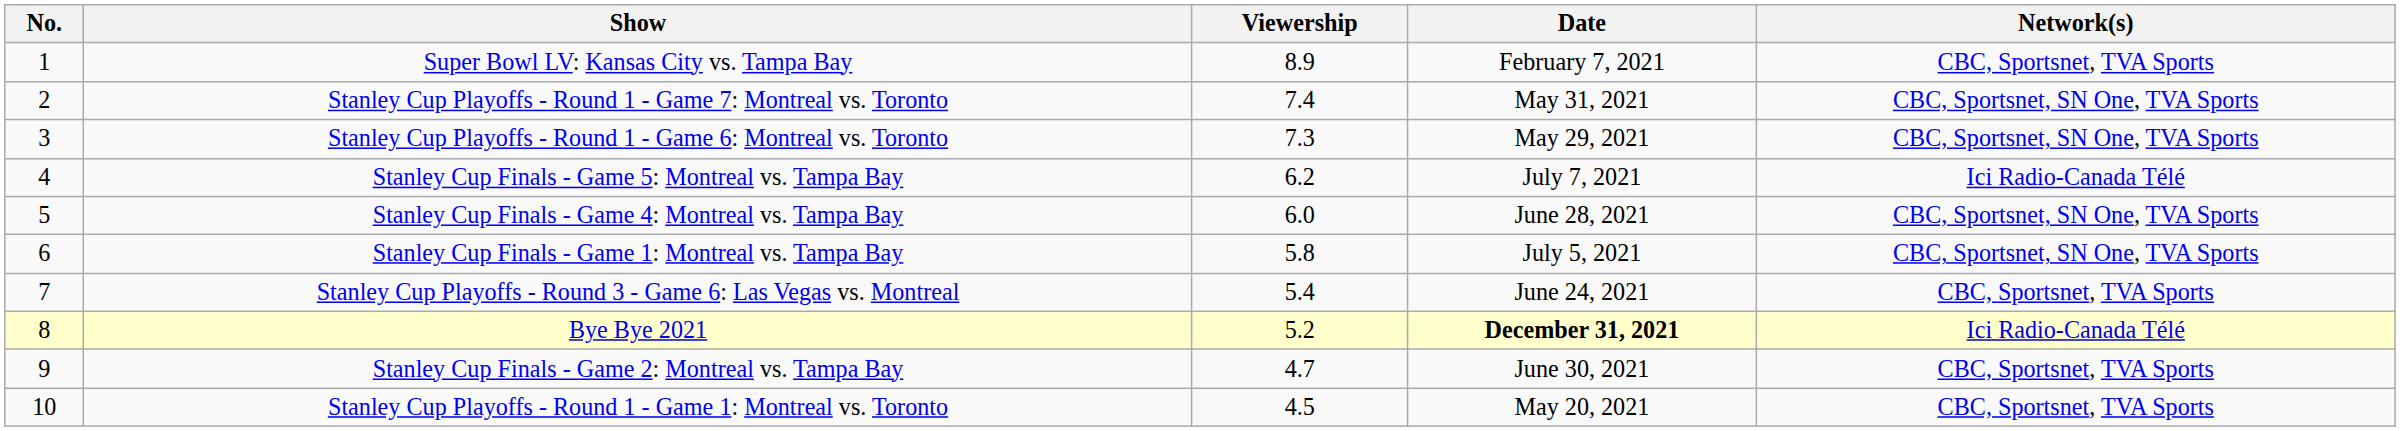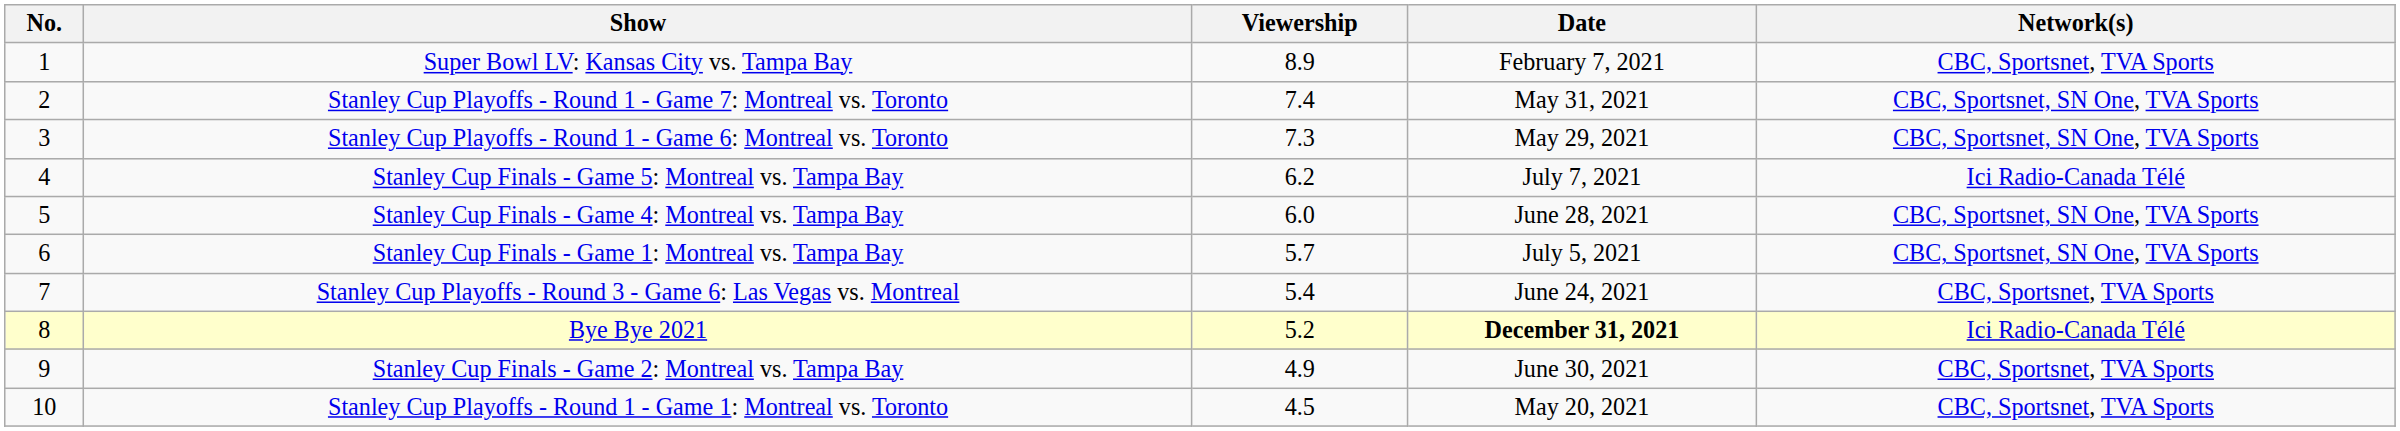 <table class="wikitable sortable" style="width:100%; text-align:center;">
 <tr>
 <th><abbr>No.</abbr></th>
 <th>Show</th>
 <th>Viewership<br></th>
 <th>Date</th>
 <th>Network(s)</th>
 </tr>
 <tr>
 <td>1</td>
 <td><a href='#'>Super Bowl LV</a>: <a href='#'>Kansas City</a> vs. <a href='#'>Tampa Bay</a></td>
 <td>8.9</td>
 <td>February 7, 2021</td>
 <td><a href='#'>CBC, Sportsnet</a>, <a href='#'>TVA Sports</a></td>
 </tr>
 <tr>
 <td>2</td>
 <td><a href='#'>Stanley Cup Playoffs - Round 1 - Game 7</a>: <a href='#'>Montreal</a> vs. <a href='#'>Toronto</a></td>
 <td>7.4</td>
 <td>May 31, 2021</td>
 <td><a href='#'>CBC, Sportsnet, SN One</a>, <a href='#'>TVA Sports</a></td>
 </tr>
 <tr>
 <td>3</td>
 <td><a href='#'>Stanley Cup Playoffs - Round 1 - Game 6</a>: <a href='#'>Montreal</a> vs. <a href='#'>Toronto</a></td>
 <td>7.3</td>
 <td>May 29, 2021</td>
 <td><a href='#'>CBC, Sportsnet, SN One</a>, <a href='#'>TVA Sports</a></td>
 </tr>
 <tr>
 <td>4</td>
 <td><a href='#'>Stanley Cup Finals - Game 5</a>: <a href='#'>Montreal</a> vs. <a href='#'>Tampa Bay</a></td>
 <td>6.2</td>
 <td>July 7, 2021</td>
 <td><a href='#'>Ici Radio-Canada Télé</a></td>
 </tr>
 <tr>
 <td>5</td>
 <td><a href='#'>Stanley Cup Finals - Game 4</a>: <a href='#'>Montreal</a> vs. <a href='#'>Tampa Bay</a></td>
 <td>6.0</td>
 <td>June 28, 2021</td>
 <td><a href='#'>CBC, Sportsnet, SN One</a>, <a href='#'>TVA Sports</a></td>
 </tr>
 <tr>
 <td>6</td>
 <td><a href='#'>Stanley Cup Finals - Game 1</a>: <a href='#'>Montreal</a> vs. <a href='#'>Tampa Bay</a></td>
-<td>5.8</td>
+<td>5.7</td>
 <td>July 5, 2021</td>
 <td><a href='#'>CBC, Sportsnet, SN One</a>, <a href='#'>TVA Sports</a></td>
 </tr>
 <tr>
 <td>7</td>
 <td><a href='#'>Stanley Cup Playoffs - Round 3 - Game 6</a>: <a href='#'>Las Vegas</a> vs. <a href='#'>Montreal</a></td>
 <td>5.4</td>
 <td>June 24, 2021</td>
 <td><a href='#'>CBC, Sportsnet</a>, <a href='#'>TVA Sports</a></td>
 </tr>
 <tr style="background:#ffc;">
 <td>8</td>
 <td><a href='#'>Bye Bye 2021</a></td>
 <td>5.2</td>
 <td><strong>December 31, 2021</strong></td>
 <td><a href='#'>Ici Radio-Canada Télé</a></td>
 </tr>
 <tr>
 <td>9</td>
 <td><a href='#'>Stanley Cup Finals - Game 2</a>: <a href='#'>Montreal</a> vs. <a href='#'>Tampa Bay</a></td>
-<td>4.7</td>
+<td>4.9</td>
 <td>June 30, 2021</td>
 <td><a href='#'>CBC, Sportsnet</a>, <a href='#'>TVA Sports</a></td>
 </tr>
 <tr>
 <td>10</td>
 <td><a href='#'>Stanley Cup Playoffs - Round 1 - Game 1</a>: <a href='#'>Montreal</a> vs. <a href='#'>Toronto</a></td>
 <td>4.5</td>
 <td>May 20, 2021</td>
 <td><a href='#'>CBC, Sportsnet</a>, <a href='#'>TVA Sports</a></td>
 </tr>
 </table>
